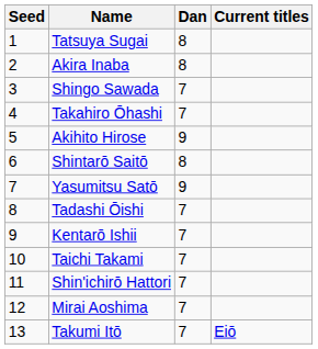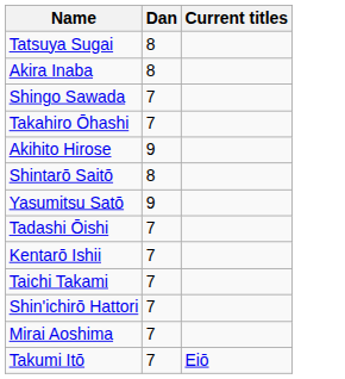 <table class='wikitable'>
 <tr>
-<th>Seed</th>
 <th>Name</th>
 <th>Dan</th>
 <th>Current titles</th>
 </tr>
 <tr>
-<td>1</td>
 <td><a href='#'>Tatsuya Sugai</a></td>
 <td>8</td>
 <td></td>
 </tr>
 <tr>
-<td>2</td>
 <td><a href='#'>Akira Inaba</a></td>
 <td>8</td>
 <td></td>
 </tr>
 <tr>
-<td>3</td>
 <td><a href='#'>Shingo Sawada</a></td>
 <td>7</td>
 <td></td>
 </tr>
 <tr>
-<td>4</td>
 <td><a href='#'>Takahiro Ōhashi</a></td>
 <td>7</td>
 <td></td>
 </tr>
 <tr>
-<td>5</td>
 <td><a href='#'>Akihito Hirose</a></td>
 <td>9</td>
 <td></td>
 </tr>
 <tr>
-<td>6</td>
 <td><a href='#'>Shintarō Saitō</a></td>
 <td>8</td>
 <td></td>
 </tr>
 <tr>
-<td>7</td>
 <td><a href='#'>Yasumitsu Satō</a></td>
 <td>9</td>
 <td></td>
 </tr>
 <tr>
-<td>8</td>
 <td><a href='#'>Tadashi Ōishi</a></td>
 <td>7</td>
 <td></td>
 </tr>
 <tr>
-<td>9</td>
 <td><a href='#'>Kentarō Ishii</a></td>
 <td>7</td>
 <td></td>
 </tr>
 <tr>
-<td>10</td>
 <td><a href='#'>Taichi Takami</a></td>
 <td>7</td>
 <td></td>
 </tr>
 <tr>
-<td>11</td>
 <td><a href='#'>Shin'ichirō Hattori</a></td>
 <td>7</td>
 <td></td>
 </tr>
 <tr>
-<td>12</td>
 <td><a href='#'>Mirai Aoshima</a></td>
 <td>7</td>
 <td></td>
 </tr>
 <tr>
-<td>13</td>
 <td><a href='#'>Takumi Itō</a></td>
 <td>7</td>
 <td><a href='#'>Eiō</a></td>
 </tr>
 </table>
